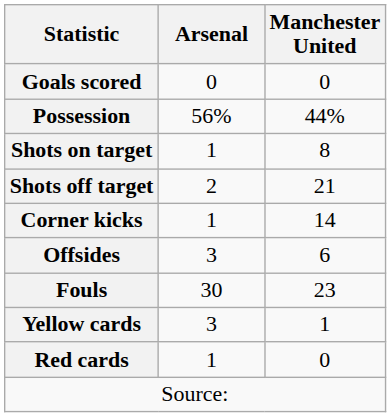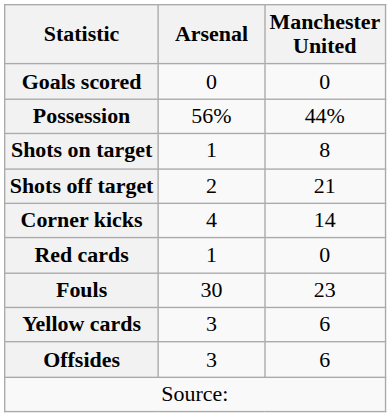 <table class="wikitable plainrowheaders" style="text-align:center">
 <tr>
 <th scope="col">Statistic</th>
 <th scope="col" style="width:70px">Arsenal</th>
 <th scope="col" style="width:70px;">Manchester United</th>
 </tr>
 <tr>
 <th scope=row>Goals scored</th>
 <td>0</td>
 <td>0</td>
 </tr>
 <tr>
 <th scope=row>Possession</th>
 <td>56%</td>
 <td>44%</td>
 </tr>
 <tr>
 <th scope=row>Shots on target</th>
 <td>1</td>
 <td>8</td>
 </tr>
 <tr>
 <th scope=row>Shots off target</th>
 <td>2</td>
 <td>21</td>
 </tr>
 <tr>
 <th scope=row>Corner kicks</th>
-<td>1</td>
+<td>4</td>
 <td>14</td>
 </tr>
 <tr>
-<th scope=row>Offsides</th>
-<td>3</td>
-<td>6</td>
+<th scope=row>Red cards</th>
+<td>1</td>
+<td>0</td>
 </tr>
 <tr>
 <th scope=row>Fouls</th>
 <td>30</td>
 <td>23</td>
 </tr>
 <tr>
 <th scope=row>Yellow cards</th>
 <td>3</td>
-<td>1</td>
+<td>6</td>
 </tr>
 <tr>
-<th scope=row>Red cards</th>
-<td>1</td>
-<td>0</td>
+<th scope=row>Offsides</th>
+<td>3</td>
+<td>6</td>
 </tr>
 <tr>
 <td colspan="3">Source:</td>
 </tr>
 </table>
